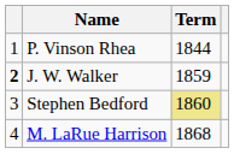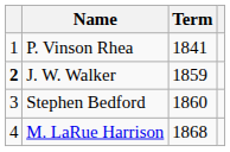 <table class="wikitable sortable">
 <tr>
 <th></th>
 <th>Name</th>
 <th>Term</th>
 <th></th>
 </tr>
 <tr>
 <td>1</td>
 <td>P. Vinson Rhea</td>
-<td>1844</td>
+<td>1841</td>
 <td></td>
 </tr>
 <tr>
 <td><strong>2</strong></td>
 <td>J. W. Walker</td>
 <td>1859</td>
 <td></td>
 </tr>
 <tr>
 <td>3</td>
 <td>Stephen Bedford</td>
-<td style="background: khaki;">1860</td>
+<td>1860</td>
 <td></td>
 </tr>
 <tr>
 <td>4</td>
 <td><a href='#'>M. LaRue Harrison</a></td>
 <td>1868</td>
 <td></td>
 </tr>
 </table>
